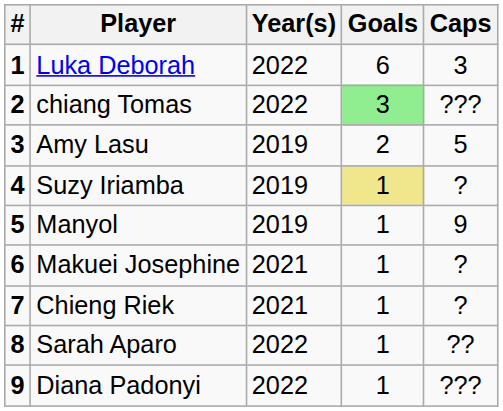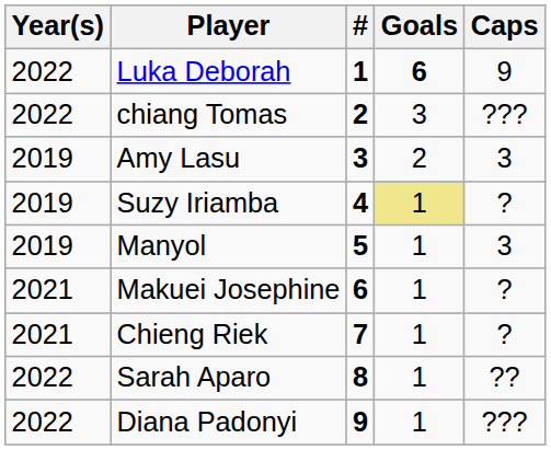 <table class="wikitable sortable">
 <tr>
+<th width =>Year(s)</th>
+<th width =>Player</th>
 <th width =>#</th>
-<th width =>Player</th>
-<th width =>Year(s)</th>
 <th width =>Goals</th>
 <th width =>Caps</th>
 </tr>
 <tr>
+<td>2022</td>
+<td><a href='#'>Luka Deborah</a></td>
 <td align=center><strong>1</strong></td>
-<td><a href='#'>Luka Deborah</a></td>
+<td align=center><strong>6</strong></td>
+<td align=center>9</td>
+</tr>
+<tr>
 <td>2022</td>
-<td align=center>6</td>
+<td>chiang Tomas</td>
+<td align=center><strong>2</strong></td>
+<td align=center>3</td>
+<td align=center>???</td>
+</tr>
+<tr>
+<td>2019</td>
+<td>Amy Lasu</td>
+<td align=center><strong>3</strong></td>
+<td align=center>2</td>
 <td align=center>3</td>
 </tr>
 <tr>
-<td align=center><strong>2</strong></td>
-<td>chiang Tomas</td>
-<td>2022</td>
-<td align=center style="background: lightgreen;">3</td>
-<td align=center>???</td>
-</tr>
-<tr>
-<td align=center><strong>3</strong></td>
-<td>Amy Lasu</td>
 <td>2019</td>
-<td align=center>2</td>
-<td align=center>5</td>
-</tr>
-<tr>
+<td>Suzy Iriamba</td>
 <td align=center><strong>4</strong></td>
-<td>Suzy Iriamba</td>
-<td>2019</td>
 <td align=center style="background: khaki;">1</td>
 <td align=center>?</td>
 </tr>
 <tr>
+<td>2019</td>
+<td>Manyol</td>
 <td align=center><strong>5</strong></td>
-<td>Manyol</td>
-<td>2019</td>
 <td align=center>1</td>
-<td align=center>9</td>
+<td align=center>3</td>
 </tr>
 <tr>
+<td>2021</td>
+<td>Makuei Josephine</td>
 <td align=center><strong>6</strong></td>
-<td>Makuei Josephine</td>
-<td>2021</td>
 <td align=center>1</td>
 <td align=center>?</td>
 </tr>
 <tr>
+<td>2021</td>
+<td>Chieng Riek</td>
 <td align=center><strong>7</strong></td>
-<td>Chieng Riek</td>
-<td>2021</td>
 <td align=center>1</td>
 <td align=center>?</td>
 </tr>
 <tr>
+<td>2022</td>
+<td>Sarah Aparo</td>
 <td align=center><strong>8</strong></td>
-<td>Sarah Aparo</td>
-<td>2022</td>
 <td align=center>1</td>
 <td align=center>??</td>
 </tr>
 <tr>
+<td>2022</td>
+<td>Diana Padonyi</td>
 <td align=center><strong>9</strong></td>
-<td>Diana Padonyi</td>
-<td>2022</td>
 <td align=center>1</td>
 <td align=center>???<br></td>
 </tr>
 </table>
